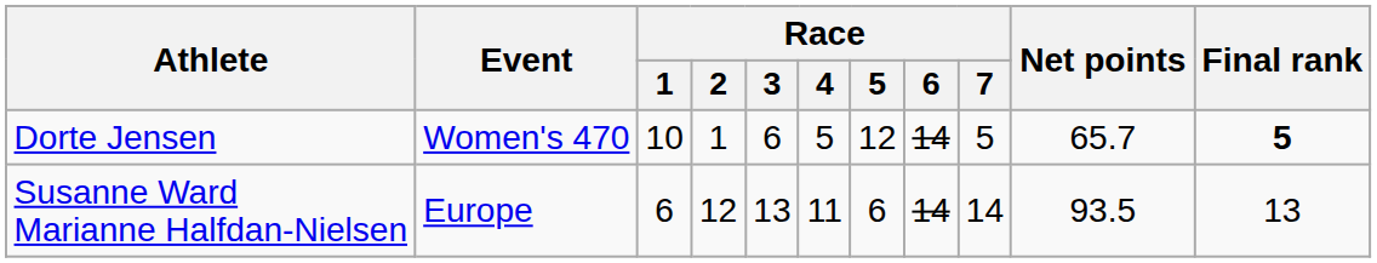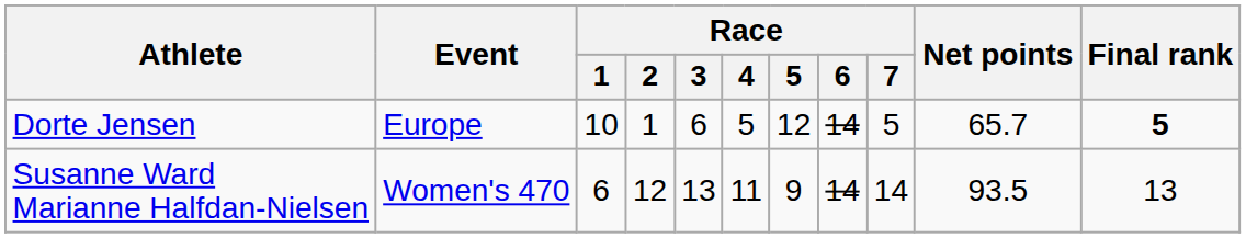 <table class="wikitable" style="font-size:90%">
 <tr>
 <th rowspan="2">Athlete</th>
 <th rowspan="2">Event</th>
 <th colspan=7>Race</th>
 <th rowspan=2>Net points</th>
 <th rowspan=2>Final rank</th>
 </tr>
 <tr style="font-size:95%">
 <th>1</th>
 <th>2</th>
 <th>3</th>
 <th>4</th>
 <th>5</th>
 <th>6</th>
 <th>7</th>
 </tr>
 <tr align=center>
 <td align=left><a href='#'>Dorte Jensen</a></td>
-<td align=left><a href='#'>Women's 470</a></td>
+<td align=left><a href='#'>Europe</a></td>
 <td>10</td>
 <td>1</td>
 <td>6</td>
 <td>5</td>
 <td>12</td>
 <td><s>14</s></td>
 <td>5</td>
 <td>65.7</td>
 <td><strong>5</strong></td>
 </tr>
 <tr align=center>
 <td align=left><a href='#'>Susanne Ward</a><br><a href='#'>Marianne Halfdan-Nielsen</a></td>
-<td align=left><a href='#'>Europe</a></td>
+<td align=left><a href='#'>Women's 470</a></td>
 <td>6</td>
 <td>12</td>
 <td>13</td>
 <td>11</td>
-<td>6</td>
+<td>9</td>
 <td><s>14</s></td>
 <td>14</td>
 <td>93.5</td>
 <td>13</td>
 </tr>
 </table>
